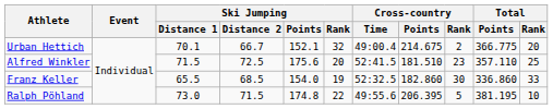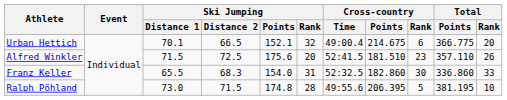 <table class="wikitable" style="font-size:90%">
 <tr>
 <th rowspan="2">Athlete</th>
 <th rowspan="2">Event</th>
 <th colspan="4">Ski Jumping</th>
 <th colspan="3">Cross-country</th>
 <th colspan="2">Total</th>
 </tr>
 <tr>
 <th>Distance 1</th>
 <th>Distance 2</th>
 <th>Points</th>
 <th>Rank</th>
 <th>Time</th>
 <th>Points</th>
 <th>Rank</th>
 <th>Points</th>
 <th>Rank</th>
 </tr>
 <tr>
 <td><a href='#'>Urban Hettich</a></td>
 <td rowspan="4">Individual</td>
 <td align="center">70.1</td>
-<td align="center">66.7</td>
+<td align="center">66.5</td>
 <td align="center">152.1</td>
 <td align="center">32</td>
 <td align="center">49:00.4</td>
 <td align="center">214.675</td>
-<td align="center">2</td>
+<td align="center">6</td>
 <td align="center">366.775</td>
 <td align="center">20</td>
 </tr>
 <tr>
 <td><a href='#'>Alfred Winkler</a></td>
 <td align="center">71.5</td>
 <td align="center">72.5</td>
 <td align="center">175.6</td>
 <td align="center">20</td>
 <td align="center">52:41.5</td>
 <td align="center">181.510</td>
 <td align="center">23</td>
 <td align="center">357.110</td>
-<td align="center">25</td>
+<td align="center">26</td>
 </tr>
 <tr>
 <td><a href='#'>Franz Keller</a></td>
 <td align="center">65.5</td>
-<td align="center">68.5</td>
+<td align="center">68.3</td>
 <td align="center">154.0</td>
-<td align="center">19</td>
+<td align="center">31</td>
 <td align="center">52:32.5</td>
 <td align="center">182.860</td>
 <td align="center">30</td>
 <td align="center">336.860</td>
 <td align="center">33</td>
 </tr>
 <tr>
 <td><a href='#'>Ralph Pöhland</a></td>
 <td align="center">73.0</td>
 <td align="center">71.5</td>
 <td align="center">174.8</td>
-<td align="center">22</td>
+<td align="center">28</td>
 <td align="center">49:55.6</td>
 <td align="center">206.395</td>
 <td align="center">5</td>
 <td align="center">381.195</td>
 <td align="center">10</td>
 </tr>
 </table>
